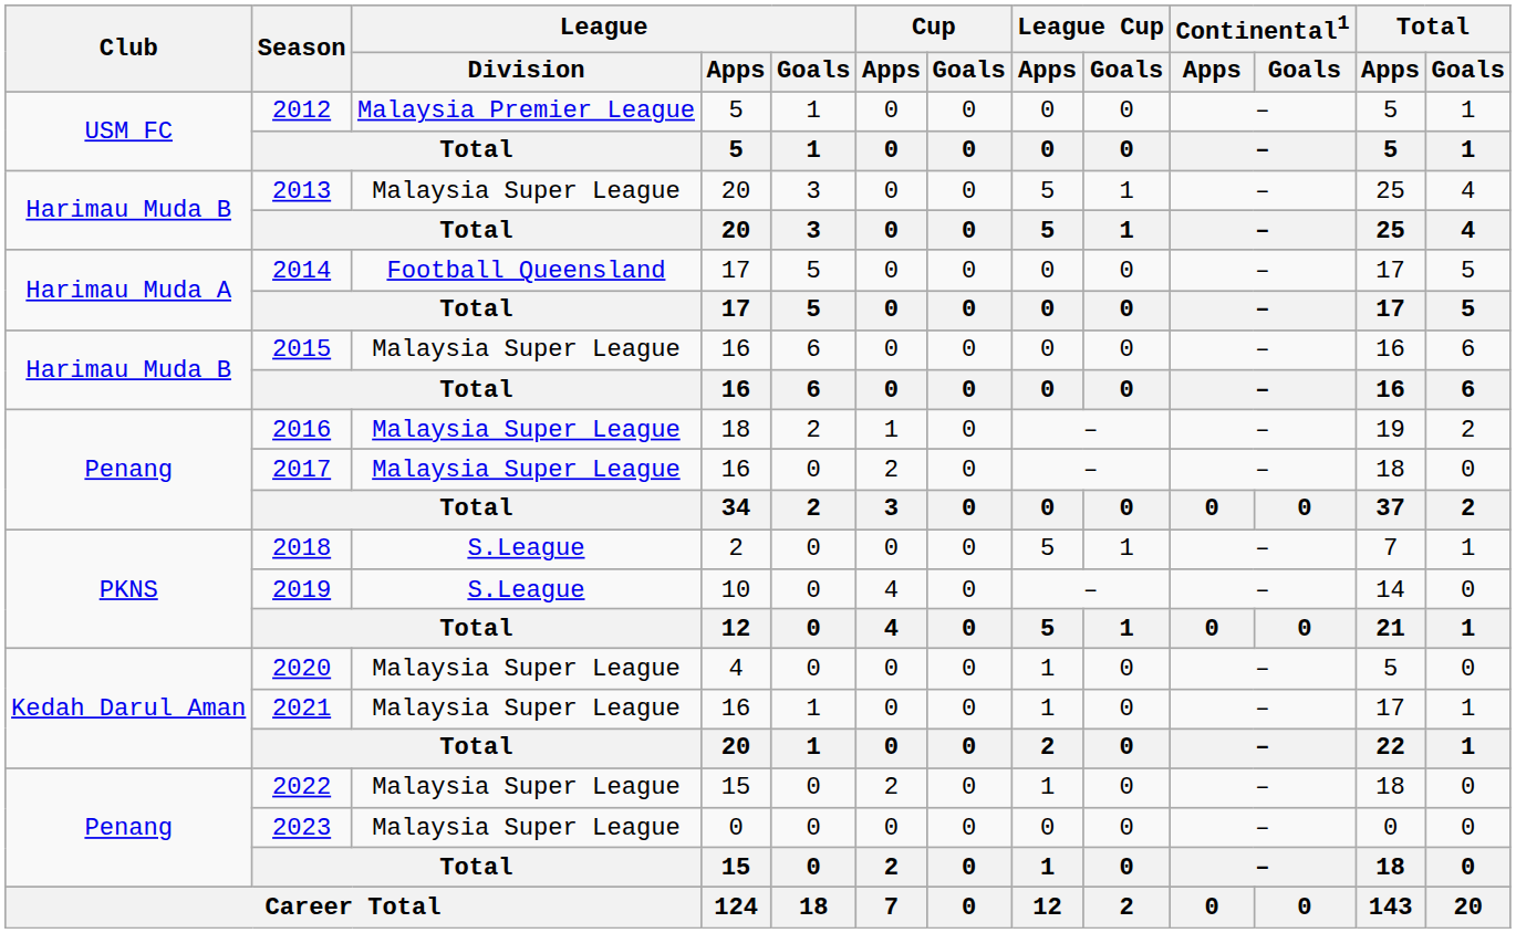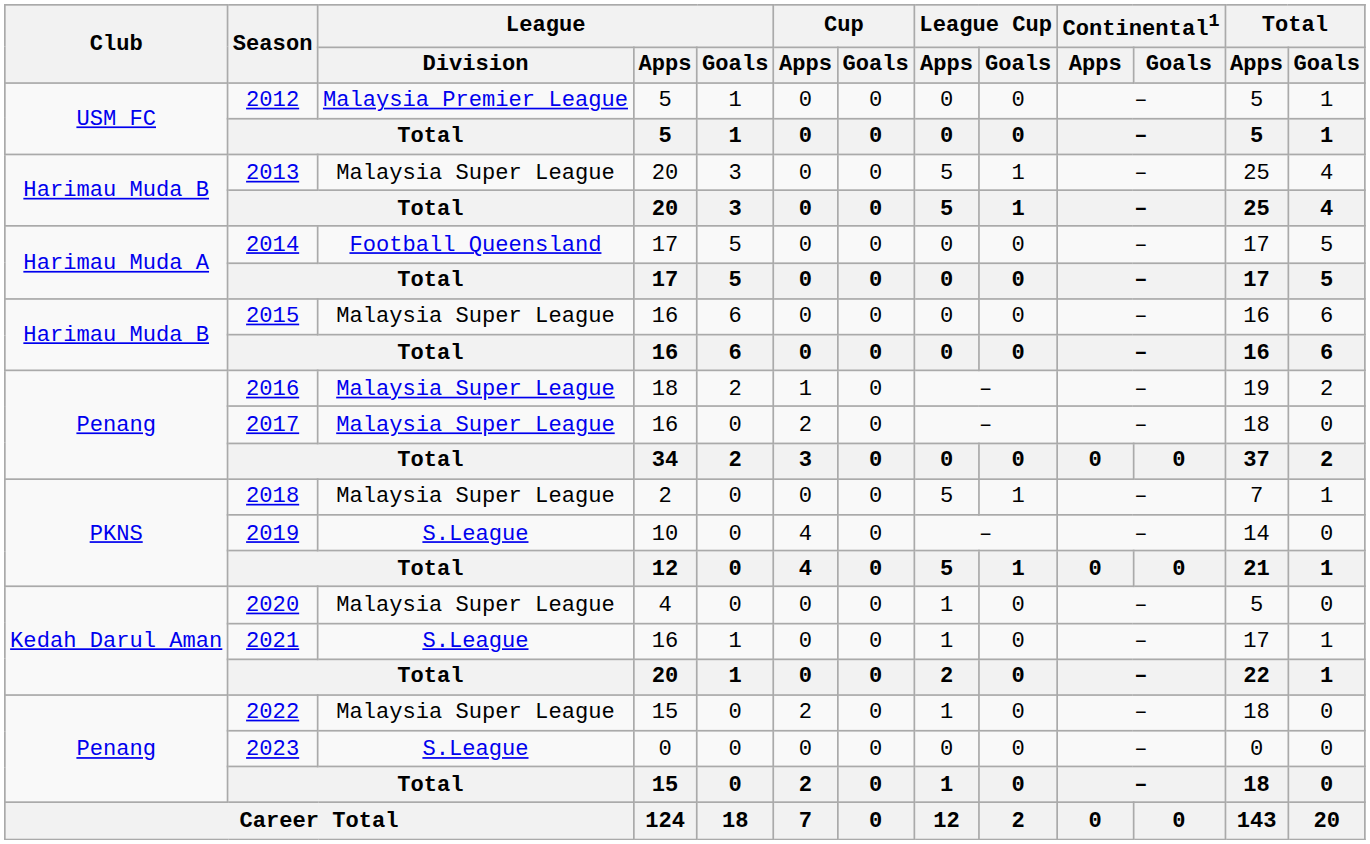 <table class=wikitable style="text-align:center">
 <tr>
 <th rowspan=2>Club</th>
 <th rowspan=2>Season</th>
 <th colspan=3>League</th>
 <th colspan=2>Cup</th>
 <th colspan=2>League Cup</th>
 <th colspan=2>Continental<sup>1</sup></th>
 <th colspan=2>Total</th>
 </tr>
 <tr>
 <th>Division</th>
 <th>Apps</th>
 <th>Goals</th>
 <th>Apps</th>
 <th>Goals</th>
 <th>Apps</th>
 <th>Goals</th>
 <th>Apps</th>
 <th>Goals</th>
 <th>Apps</th>
 <th>Goals</th>
 </tr>
 <tr>
 <td rowspan=2><a href='#'>USM FC</a></td>
 <td><a href='#'>2012</a></td>
 <td><a href='#'>Malaysia Premier League</a></td>
 <td>5</td>
 <td>1</td>
 <td>0</td>
 <td>0</td>
 <td>0</td>
 <td>0</td>
 <td colspan=2>–</td>
 <td>5</td>
 <td>1</td>
 </tr>
 <tr>
 <th colspan="2">Total</th>
 <th>5</th>
 <th>1</th>
 <th>0</th>
 <th>0</th>
 <th>0</th>
 <th>0</th>
 <th colspan=2>–</th>
 <th>5</th>
 <th>1</th>
 </tr>
 <tr>
 <td rowspan=2><a href='#'>Harimau Muda B</a></td>
 <td><a href='#'>2013</a></td>
 <td>Malaysia Super League</td>
 <td>20</td>
 <td>3</td>
 <td>0</td>
 <td>0</td>
 <td>5</td>
 <td>1</td>
 <td colspan=2>–</td>
 <td>25</td>
 <td>4</td>
 </tr>
 <tr>
 <th colspan="2">Total</th>
 <th>20</th>
 <th>3</th>
 <th>0</th>
 <th>0</th>
 <th>5</th>
 <th>1</th>
 <th colspan=2>–</th>
 <th>25</th>
 <th>4</th>
 </tr>
 <tr>
 <td rowspan=2><a href='#'>Harimau Muda A</a></td>
 <td><a href='#'>2014</a></td>
 <td><a href='#'>Football Queensland</a></td>
 <td>17</td>
 <td>5</td>
 <td>0</td>
 <td>0</td>
 <td>0</td>
 <td>0</td>
 <td colspan=2>–</td>
 <td>17</td>
 <td>5</td>
 </tr>
 <tr>
 <th colspan="2">Total</th>
 <th>17</th>
 <th>5</th>
 <th>0</th>
 <th>0</th>
 <th>0</th>
 <th>0</th>
 <th colspan=2>–</th>
 <th>17</th>
 <th>5</th>
 </tr>
 <tr>
 <td rowspan=2><a href='#'>Harimau Muda B</a></td>
 <td><a href='#'>2015</a></td>
 <td>Malaysia Super League</td>
 <td>16</td>
 <td>6</td>
 <td>0</td>
 <td>0</td>
 <td>0</td>
 <td>0</td>
 <td colspan=2>–</td>
 <td>16</td>
 <td>6</td>
 </tr>
 <tr>
 <th colspan="2">Total</th>
 <th>16</th>
 <th>6</th>
 <th>0</th>
 <th>0</th>
 <th>0</th>
 <th>0</th>
 <th colspan=2>–</th>
 <th>16</th>
 <th>6</th>
 </tr>
 <tr>
 <td rowspan=3><a href='#'>Penang</a></td>
 <td><a href='#'>2016</a></td>
 <td><a href='#'>Malaysia Super League</a></td>
 <td>18</td>
 <td>2</td>
 <td>1</td>
 <td>0</td>
 <td colspan=2>–</td>
 <td colspan=2>–</td>
 <td>19</td>
 <td>2</td>
 </tr>
 <tr>
 <td><a href='#'>2017</a></td>
 <td><a href='#'>Malaysia Super League</a></td>
 <td>16</td>
 <td>0</td>
 <td>2</td>
 <td>0</td>
 <td colspan=2>–</td>
 <td colspan=2>–</td>
 <td>18</td>
 <td>0</td>
 </tr>
 <tr>
 <th colspan="2">Total</th>
 <th>34</th>
 <th>2</th>
 <th>3</th>
 <th>0</th>
 <th>0</th>
 <th>0</th>
 <th>0</th>
 <th>0</th>
 <th>37</th>
 <th>2</th>
 </tr>
 <tr>
 <td rowspan=3><a href='#'>PKNS</a></td>
 <td><a href='#'>2018</a></td>
-<td><a href='#'>S.League</a></td>
+<td>Malaysia Super League</td>
 <td>2</td>
 <td>0</td>
 <td>0</td>
 <td>0</td>
 <td>5</td>
 <td>1</td>
 <td colspan=2>–</td>
 <td>7</td>
 <td>1</td>
 </tr>
 <tr>
 <td><a href='#'>2019</a></td>
 <td><a href='#'>S.League</a></td>
 <td>10</td>
 <td>0</td>
 <td>4</td>
 <td>0</td>
 <td colspan=2>–</td>
 <td colspan=2>–</td>
 <td>14</td>
 <td>0</td>
 </tr>
 <tr>
 <th colspan="2">Total</th>
 <th>12</th>
 <th>0</th>
 <th>4</th>
 <th>0</th>
 <th>5</th>
 <th>1</th>
 <th>0</th>
 <th>0</th>
 <th>21</th>
 <th>1</th>
 </tr>
 <tr>
 <td rowspan=3><a href='#'>Kedah Darul Aman</a></td>
 <td><a href='#'>2020</a></td>
 <td>Malaysia Super League</td>
 <td>4</td>
 <td>0</td>
 <td>0</td>
 <td>0</td>
 <td>1</td>
 <td>0</td>
 <td colspan=2>–</td>
 <td>5</td>
 <td>0</td>
 </tr>
 <tr>
 <td><a href='#'>2021</a></td>
-<td>Malaysia Super League</td>
+<td><a href='#'>S.League</a></td>
 <td>16</td>
 <td>1</td>
 <td>0</td>
 <td>0</td>
 <td>1</td>
 <td>0</td>
 <td colspan=2>–</td>
 <td>17</td>
 <td>1</td>
 </tr>
 <tr>
 <th colspan="2">Total</th>
 <th>20</th>
 <th>1</th>
 <th>0</th>
 <th>0</th>
 <th>2</th>
 <th>0</th>
 <th colspan=2>–</th>
 <th>22</th>
 <th>1</th>
 </tr>
 <tr>
 <td rowspan=3><a href='#'>Penang</a></td>
 <td><a href='#'>2022</a></td>
 <td>Malaysia Super League</td>
 <td>15</td>
 <td>0</td>
 <td>2</td>
 <td>0</td>
 <td>1</td>
 <td>0</td>
 <td colspan=2>–</td>
 <td>18</td>
 <td>0</td>
 </tr>
 <tr>
 <td><a href='#'>2023</a></td>
-<td>Malaysia Super League</td>
+<td><a href='#'>S.League</a></td>
 <td>0</td>
 <td>0</td>
 <td>0</td>
 <td>0</td>
 <td>0</td>
 <td>0</td>
 <td colspan=2>–</td>
 <td>0</td>
 <td>0</td>
 </tr>
 <tr>
 <th colspan="2">Total</th>
 <th>15</th>
 <th>0</th>
 <th>2</th>
 <th>0</th>
 <th>1</th>
 <th>0</th>
 <th colspan=2>–</th>
 <th>18</th>
 <th>0</th>
 </tr>
 <tr>
 <th colspan="3">Career Total</th>
 <th>124</th>
 <th>18</th>
 <th>7</th>
 <th>0</th>
 <th>12</th>
 <th>2</th>
 <th>0</th>
 <th>0</th>
 <th>143</th>
 <th>20</th>
 </tr>
 </table>
